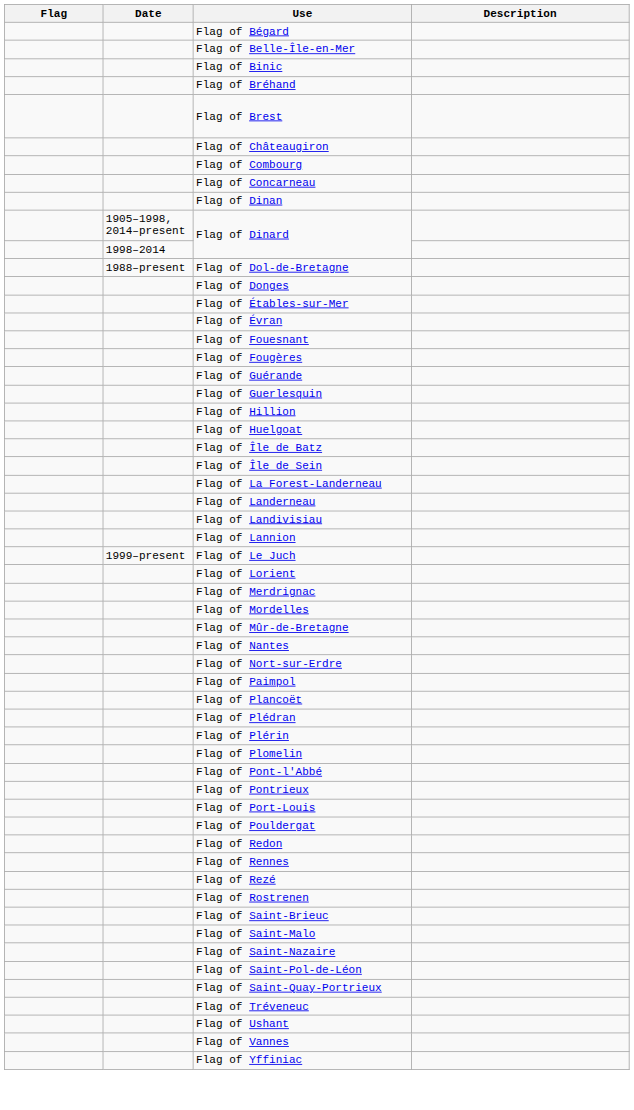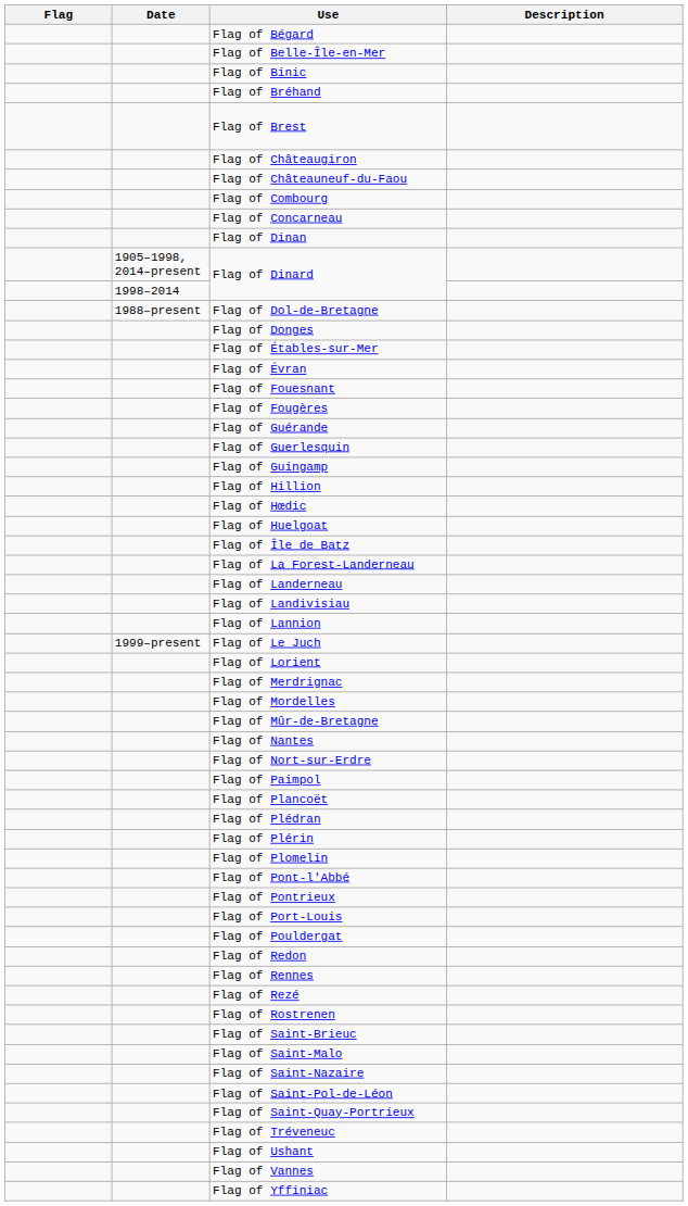 <table class="wikitable">
 <tr style="background:#efefef;">
 <th style="width:110px;">Flag</th>
 <th style="width:100px;">Date</th>
 <th style="width:250px;">Use</th>
 <th style="width:250px;">Description</th>
 </tr>
 <tr>
 <td></td>
 <td></td>
 <td>Flag of <a href='#'>Bégard</a></td>
 <td></td>
 </tr>
 <tr>
 <td></td>
 <td></td>
 <td>Flag of <a href='#'>Belle-Île-en-Mer</a></td>
 <td></td>
 </tr>
 <tr>
 <td></td>
 <td></td>
 <td>Flag of <a href='#'>Binic</a></td>
 <td></td>
 </tr>
 <tr>
 <td></td>
 <td></td>
 <td>Flag of <a href='#'>Bréhand</a></td>
 <td></td>
 </tr>
 <tr>
 <td><br><br><br></td>
 <td></td>
 <td>Flag of <a href='#'>Brest</a></td>
 <td></td>
 </tr>
 <tr>
 <td></td>
 <td></td>
 <td>Flag of <a href='#'>Châteaugiron</a></td>
+<td></td>
+</tr>
+<tr>
+<td></td>
+<td></td>
+<td>Flag of <a href='#'>Châteauneuf-du-Faou</a></td>
 <td></td>
 </tr>
 <tr>
 <td></td>
 <td></td>
 <td>Flag of <a href='#'>Combourg</a></td>
 <td></td>
 </tr>
 <tr>
 <td></td>
 <td></td>
 <td>Flag of <a href='#'>Concarneau</a></td>
 <td></td>
 </tr>
 <tr>
 <td></td>
 <td></td>
 <td>Flag of <a href='#'>Dinan</a></td>
 <td></td>
 </tr>
 <tr>
 <td></td>
 <td>1905–1998, 2014–present</td>
 <td rowspan=2>Flag of <a href='#'>Dinard</a></td>
 <td></td>
 </tr>
 <tr>
 <td></td>
 <td>1998–2014</td>
 <td></td>
 </tr>
 <tr>
 <td></td>
 <td>1988–present</td>
 <td>Flag of <a href='#'>Dol-de-Bretagne</a></td>
 <td></td>
 </tr>
 <tr>
 <td></td>
 <td></td>
 <td>Flag of <a href='#'>Donges</a></td>
 <td></td>
 </tr>
 <tr>
 <td></td>
 <td></td>
 <td>Flag of <a href='#'>Étables-sur-Mer</a></td>
 <td></td>
 </tr>
 <tr>
 <td></td>
 <td></td>
 <td>Flag of <a href='#'>Évran</a></td>
 <td></td>
 </tr>
 <tr>
 <td></td>
 <td></td>
 <td>Flag of <a href='#'>Fouesnant</a></td>
 <td></td>
 </tr>
 <tr>
 <td></td>
 <td></td>
 <td>Flag of <a href='#'>Fougères</a></td>
 <td></td>
 </tr>
 <tr>
 <td></td>
 <td></td>
 <td>Flag of <a href='#'>Guérande</a></td>
 <td></td>
 </tr>
 <tr>
 <td></td>
 <td></td>
 <td>Flag of <a href='#'>Guerlesquin</a></td>
 <td></td>
 </tr>
 <tr>
 <td></td>
 <td></td>
+<td>Flag of <a href='#'>Guingamp</a></td>
+<td></td>
+</tr>
+<tr>
+<td></td>
+<td></td>
 <td>Flag of <a href='#'>Hillion</a></td>
+<td></td>
+</tr>
+<tr>
+<td></td>
+<td></td>
+<td>Flag of <a href='#'>Hœdic</a></td>
 <td></td>
 </tr>
 <tr>
 <td></td>
 <td></td>
 <td>Flag of <a href='#'>Huelgoat</a></td>
 <td></td>
 </tr>
 <tr>
 <td></td>
 <td></td>
 <td>Flag of <a href='#'>Île de Batz</a></td>
-<td></td>
-</tr>
-<tr>
-<td></td>
-<td></td>
-<td>Flag of <a href='#'>Île de Sein</a></td>
 <td></td>
 </tr>
 <tr>
 <td></td>
 <td></td>
 <td>Flag of <a href='#'>La Forest-Landerneau</a></td>
 <td></td>
 </tr>
 <tr>
 <td></td>
 <td></td>
 <td>Flag of <a href='#'>Landerneau</a></td>
 <td></td>
 </tr>
 <tr>
 <td></td>
 <td></td>
 <td>Flag of <a href='#'>Landivisiau</a></td>
 <td></td>
 </tr>
 <tr>
 <td></td>
 <td></td>
 <td>Flag of <a href='#'>Lannion</a></td>
 <td></td>
 </tr>
 <tr>
 <td></td>
 <td>1999–present</td>
 <td>Flag of <a href='#'>Le Juch</a></td>
 <td></td>
 </tr>
 <tr>
 <td></td>
 <td></td>
 <td>Flag of <a href='#'>Lorient</a></td>
 <td></td>
 </tr>
 <tr>
 <td></td>
 <td></td>
 <td>Flag of <a href='#'>Merdrignac</a></td>
 <td></td>
 </tr>
 <tr>
 <td></td>
 <td></td>
 <td>Flag of <a href='#'>Mordelles</a></td>
 <td></td>
 </tr>
 <tr>
 <td></td>
 <td></td>
 <td>Flag of <a href='#'>Mûr-de-Bretagne</a></td>
 <td></td>
 </tr>
 <tr>
 <td></td>
 <td></td>
 <td>Flag of <a href='#'>Nantes</a></td>
 <td></td>
 </tr>
 <tr>
 <td></td>
 <td></td>
 <td>Flag of <a href='#'>Nort-sur-Erdre</a></td>
 <td></td>
 </tr>
 <tr>
 <td></td>
 <td></td>
 <td>Flag of <a href='#'>Paimpol</a></td>
 <td></td>
 </tr>
 <tr>
 <td></td>
 <td></td>
 <td>Flag of <a href='#'>Plancoët</a></td>
 <td></td>
 </tr>
 <tr>
 <td></td>
 <td></td>
 <td>Flag of <a href='#'>Plédran</a></td>
 <td></td>
 </tr>
 <tr>
 <td></td>
 <td></td>
 <td>Flag of <a href='#'>Plérin</a></td>
 <td></td>
 </tr>
 <tr>
 <td></td>
 <td></td>
 <td>Flag of <a href='#'>Plomelin</a></td>
 <td></td>
 </tr>
 <tr>
 <td></td>
 <td></td>
 <td>Flag of <a href='#'>Pont-l'Abbé</a></td>
 <td></td>
 </tr>
 <tr>
 <td></td>
 <td></td>
 <td>Flag of <a href='#'>Pontrieux</a></td>
 <td></td>
 </tr>
 <tr>
 <td></td>
 <td></td>
 <td>Flag of <a href='#'>Port-Louis</a></td>
 <td></td>
 </tr>
 <tr>
 <td></td>
 <td></td>
 <td>Flag of <a href='#'>Pouldergat</a></td>
 <td></td>
 </tr>
 <tr>
 <td></td>
 <td></td>
 <td>Flag of <a href='#'>Redon</a></td>
 <td></td>
 </tr>
 <tr>
 <td></td>
 <td></td>
 <td>Flag of <a href='#'>Rennes</a></td>
 <td></td>
 </tr>
 <tr>
 <td></td>
 <td></td>
 <td>Flag of <a href='#'>Rezé</a></td>
 <td></td>
 </tr>
 <tr>
 <td></td>
 <td></td>
 <td>Flag of <a href='#'>Rostrenen</a></td>
 <td></td>
 </tr>
 <tr>
 <td></td>
 <td></td>
 <td>Flag of <a href='#'>Saint-Brieuc</a></td>
 <td></td>
 </tr>
 <tr>
 <td></td>
 <td></td>
 <td>Flag of <a href='#'>Saint-Malo</a></td>
 <td></td>
 </tr>
 <tr>
 <td></td>
 <td></td>
 <td>Flag of <a href='#'>Saint-Nazaire</a></td>
 <td></td>
 </tr>
 <tr>
 <td></td>
 <td></td>
 <td>Flag of <a href='#'>Saint-Pol-de-Léon</a></td>
 <td></td>
 </tr>
 <tr>
 <td></td>
 <td></td>
 <td>Flag of <a href='#'>Saint-Quay-Portrieux</a></td>
 <td></td>
 </tr>
 <tr>
 <td></td>
 <td></td>
 <td>Flag of <a href='#'>Tréveneuc</a></td>
 <td></td>
 </tr>
 <tr>
 <td></td>
 <td></td>
 <td>Flag of <a href='#'>Ushant</a></td>
 <td></td>
 </tr>
 <tr>
 <td></td>
 <td></td>
 <td>Flag of <a href='#'>Vannes</a></td>
 <td></td>
 </tr>
 <tr>
 <td></td>
 <td></td>
 <td>Flag of <a href='#'>Yffiniac</a></td>
 <td></td>
 </tr>
 </table>
